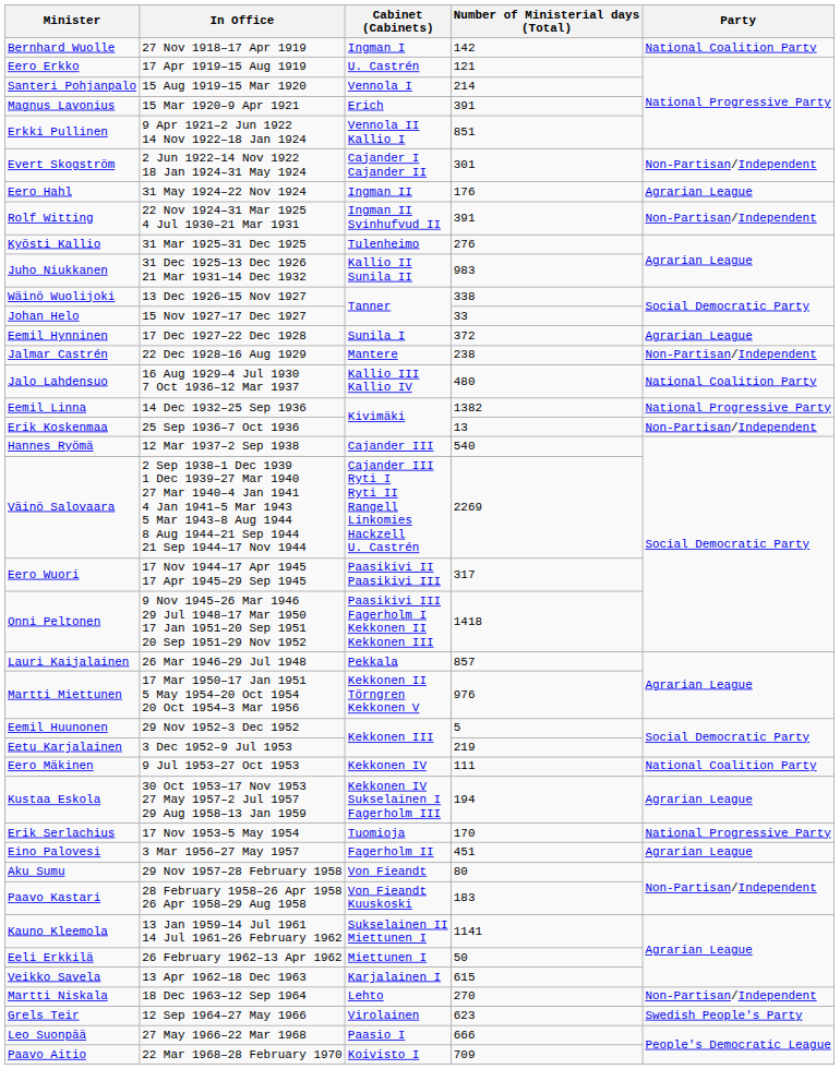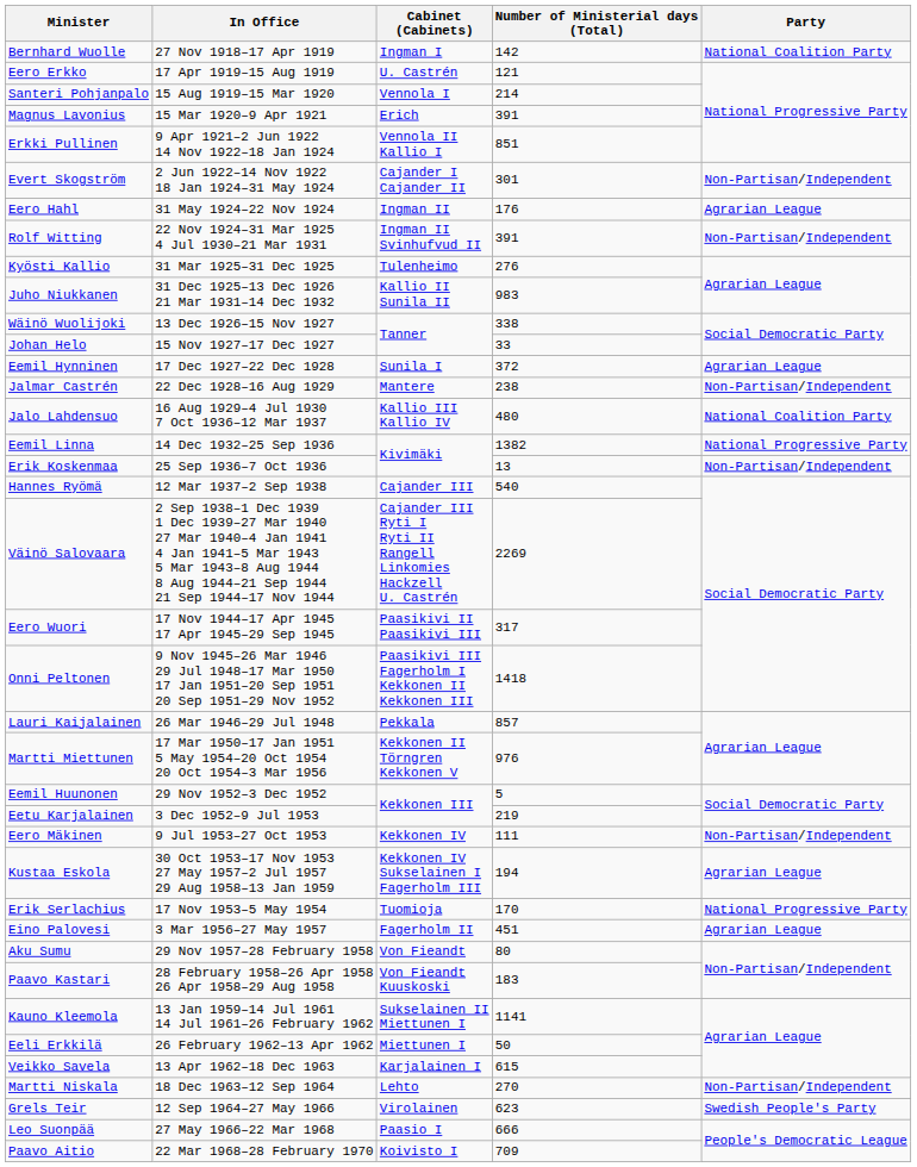 <table class="wikitable">
 <tr>
 <th>Minister</th>
 <th>In Office</th>
 <th>Cabinet<br>(Cabinets)</th>
 <th>Number of Ministerial days <br>(Total)</th>
 <th>Party</th>
 </tr>
 <tr>
 <td><a href='#'>Bernhard Wuolle</a></td>
 <td>27 Nov 1918–17 Apr 1919</td>
 <td><a href='#'>Ingman I</a></td>
 <td>142</td>
 <td><a href='#'>National Coalition Party</a></td>
 </tr>
 <tr>
 <td><a href='#'>Eero Erkko</a></td>
 <td>17 Apr 1919–15 Aug 1919</td>
 <td><a href='#'>U. Castrén</a></td>
 <td>121</td>
 <td rowspan=4><a href='#'>National Progressive Party</a></td>
 </tr>
 <tr>
 <td><a href='#'>Santeri Pohjanpalo</a></td>
 <td>15 Aug 1919–15  Mar  1920</td>
 <td><a href='#'>Vennola I</a></td>
 <td>214</td>
 </tr>
 <tr>
 <td><a href='#'>Magnus Lavonius</a></td>
 <td>15  Mar  1920–9 Apr 1921</td>
 <td><a href='#'>Erich</a></td>
 <td>391</td>
 </tr>
 <tr>
 <td><a href='#'>Erkki Pullinen</a></td>
 <td>9 Apr 1921–2 Jun 1922<br>14 Nov 1922–18 Jan 1924</td>
 <td><a href='#'>Vennola II</a><br><a href='#'>Kallio I</a></td>
 <td>851</td>
 </tr>
 <tr>
 <td><a href='#'>Evert Skogström</a></td>
 <td>2 Jun 1922–14 Nov 1922<br>18 Jan 1924–31 May 1924</td>
 <td><a href='#'>Cajander I</a><br><a href='#'>Cajander II</a></td>
 <td>301</td>
 <td><a href='#'>Non-Partisan</a>/<a href='#'>Independent</a></td>
 </tr>
 <tr>
 <td><a href='#'>Eero Hahl</a></td>
 <td>31 May 1924–22 Nov 1924</td>
 <td><a href='#'>Ingman II</a></td>
 <td>176</td>
 <td><a href='#'>Agrarian League</a></td>
 </tr>
 <tr>
 <td><a href='#'>Rolf Witting</a></td>
 <td>22 Nov 1924–31  Mar  1925<br>4 Jul 1930–21  Mar  1931</td>
 <td><a href='#'>Ingman II</a><br><a href='#'>Svinhufvud II</a></td>
 <td>391</td>
 <td><a href='#'>Non-Partisan</a>/<a href='#'>Independent</a></td>
 </tr>
 <tr>
 <td><a href='#'>Kyösti Kallio</a></td>
 <td>31  Mar  1925–31 Dec 1925</td>
 <td><a href='#'>Tulenheimo</a></td>
 <td>276</td>
 <td rowspan=2><a href='#'>Agrarian League</a></td>
 </tr>
 <tr>
 <td><a href='#'>Juho Niukkanen</a></td>
 <td>31 Dec 1925–13 Dec 1926<br>21  Mar  1931–14 Dec 1932</td>
 <td><a href='#'>Kallio II</a><br><a href='#'>Sunila II</a></td>
 <td>983</td>
 </tr>
 <tr>
 <td><a href='#'>Wäinö Wuolijoki</a></td>
 <td>13 Dec 1926–15 Nov 1927</td>
 <td rowspan=2><a href='#'>Tanner</a></td>
 <td>338</td>
 <td rowspan=2><a href='#'>Social Democratic Party</a></td>
 </tr>
 <tr>
 <td><a href='#'>Johan Helo</a></td>
 <td>15 Nov 1927–17 Dec 1927</td>
 <td>33</td>
 </tr>
 <tr>
 <td><a href='#'>Eemil Hynninen</a></td>
 <td>17 Dec 1927–22 Dec 1928</td>
 <td><a href='#'>Sunila I</a></td>
 <td>372</td>
 <td><a href='#'>Agrarian League</a></td>
 </tr>
 <tr>
 <td><a href='#'>Jalmar Castrén</a></td>
 <td>22 Dec 1928–16 Aug 1929</td>
 <td><a href='#'>Mantere</a></td>
 <td>238</td>
 <td><a href='#'>Non-Partisan</a>/<a href='#'>Independent</a></td>
 </tr>
 <tr>
 <td><a href='#'>Jalo Lahdensuo</a></td>
 <td>16 Aug 1929–4 Jul 1930<br>7 Oct 1936–12  Mar  1937</td>
 <td><a href='#'>Kallio III</a><br><a href='#'>Kallio IV</a></td>
 <td>480</td>
 <td><a href='#'>National Coalition Party</a></td>
 </tr>
 <tr>
 <td><a href='#'>Eemil Linna</a></td>
 <td>14 Dec 1932–25 Sep 1936</td>
 <td rowspan=2><a href='#'>Kivimäki</a></td>
 <td>1382</td>
 <td><a href='#'>National Progressive Party</a></td>
 </tr>
 <tr>
 <td><a href='#'>Erik Koskenmaa</a></td>
 <td>25 Sep 1936–7 Oct 1936</td>
 <td>13</td>
 <td><a href='#'>Non-Partisan</a>/<a href='#'>Independent</a></td>
 </tr>
 <tr>
 <td><a href='#'>Hannes Ryömä</a></td>
 <td>12  Mar  1937–2 Sep 1938</td>
 <td><a href='#'>Cajander III</a></td>
 <td>540</td>
 <td rowspan=4><a href='#'>Social Democratic Party</a></td>
 </tr>
 <tr>
 <td><a href='#'>Väinö Salovaara</a></td>
 <td>2 Sep 1938–1 Dec 1939<br>1 Dec 1939–27  Mar  1940<br>27  Mar  1940–4 Jan 1941<br>4 Jan 1941–5  Mar  1943<br>5  Mar  1943–8 Aug 1944<br>8 Aug 1944–21 Sep 1944<br>21 Sep 1944–17 Nov 1944</td>
 <td><a href='#'>Cajander III</a><br><a href='#'>Ryti I</a><br><a href='#'>Ryti II</a><br><a href='#'>Rangell</a><br><a href='#'>Linkomies</a><br><a href='#'>Hackzell</a><br><a href='#'>U. Castrén</a></td>
 <td>2269</td>
 </tr>
 <tr>
 <td><a href='#'>Eero Wuori</a></td>
 <td>17 Nov 1944–17 Apr 1945<br>17 Apr 1945–29 Sep 1945</td>
 <td><a href='#'>Paasikivi II</a><br><a href='#'>Paasikivi III</a></td>
 <td>317</td>
 </tr>
 <tr>
 <td><a href='#'>Onni Peltonen</a></td>
 <td>9 Nov 1945–26  Mar  1946<br>29 Jul 1948–17  Mar  1950<br>17 Jan 1951–20 Sep 1951<br>20 Sep 1951–29 Nov 1952</td>
 <td><a href='#'>Paasikivi III</a><br><a href='#'>Fagerholm I</a><br><a href='#'>Kekkonen II</a><br><a href='#'>Kekkonen III</a></td>
 <td>1418</td>
 </tr>
 <tr>
 <td><a href='#'>Lauri Kaijalainen</a></td>
 <td>26  Mar  1946–29 Jul 1948</td>
 <td><a href='#'>Pekkala</a></td>
 <td>857</td>
 <td rowspan=2><a href='#'>Agrarian League</a></td>
 </tr>
 <tr>
 <td><a href='#'>Martti Miettunen</a></td>
 <td>17  Mar  1950–17 Jan 1951<br>5 May 1954–20 Oct 1954<br>20 Oct 1954–3  Mar  1956</td>
 <td><a href='#'>Kekkonen II</a><br><a href='#'>Törngren</a><br> <a href='#'>Kekkonen V</a></td>
 <td>976</td>
 </tr>
 <tr>
 <td><a href='#'>Eemil Huunonen</a></td>
 <td>29 Nov 1952–3 Dec 1952</td>
 <td rowspan=2><a href='#'>Kekkonen III</a></td>
 <td>5</td>
 <td rowspan=2><a href='#'>Social Democratic Party</a></td>
 </tr>
 <tr>
 <td><a href='#'>Eetu Karjalainen</a></td>
 <td>3 Dec 1952–9 Jul 1953</td>
 <td>219</td>
 </tr>
 <tr>
 <td><a href='#'>Eero Mäkinen</a></td>
 <td>9 Jul 1953–27 Oct 1953</td>
 <td><a href='#'>Kekkonen IV</a></td>
 <td>111</td>
-<td><a href='#'>National Coalition Party</a></td>
+<td><a href='#'>Non-Partisan</a>/<a href='#'>Independent</a></td>
 </tr>
 <tr>
 <td><a href='#'>Kustaa Eskola</a></td>
 <td>30 Oct 1953–17 Nov 1953<br>27 May 1957–2 Jul 1957<br>29 Aug 1958–13 Jan 1959</td>
 <td><a href='#'>Kekkonen IV</a><br><a href='#'>Sukselainen I</a><br><a href='#'>Fagerholm III</a></td>
 <td>194</td>
 <td><a href='#'>Agrarian League</a></td>
 </tr>
 <tr>
 <td><a href='#'>Erik Serlachius</a></td>
 <td>17 Nov 1953–5 May 1954</td>
 <td><a href='#'>Tuomioja</a></td>
 <td>170</td>
 <td><a href='#'>National Progressive Party</a></td>
 </tr>
 <tr>
 <td><a href='#'>Eino Palovesi</a></td>
 <td>3  Mar  1956–27 May 1957</td>
 <td><a href='#'>Fagerholm II</a></td>
 <td>451</td>
 <td><a href='#'>Agrarian League</a></td>
 </tr>
 <tr>
 <td><a href='#'>Aku Sumu</a></td>
 <td>29 Nov 1957–28  February 1958</td>
 <td><a href='#'>Von Fieandt</a></td>
 <td>80</td>
 <td rowspan=2><a href='#'>Non-Partisan</a>/<a href='#'>Independent</a></td>
 </tr>
 <tr>
 <td><a href='#'>Paavo Kastari</a></td>
 <td>28  February 1958–26 Apr 1958<br>26 Apr 1958–29 Aug 1958</td>
 <td><a href='#'>Von Fieandt</a><br><a href='#'>Kuuskoski</a></td>
 <td>183</td>
 </tr>
 <tr>
 <td><a href='#'>Kauno Kleemola</a></td>
 <td>13 Jan 1959–14 Jul 1961<br>14 Jul 1961–26  February 1962</td>
 <td><a href='#'>Sukselainen II</a><br><a href='#'>Miettunen I</a></td>
 <td>1141</td>
 <td rowspan=3><a href='#'>Agrarian League</a></td>
 </tr>
 <tr>
 <td><a href='#'>Eeli Erkkilä</a></td>
 <td>26  February 1962–13 Apr 1962</td>
 <td><a href='#'>Miettunen I</a></td>
 <td>50</td>
 </tr>
 <tr>
 <td><a href='#'>Veikko Savela</a></td>
 <td>13 Apr 1962–18 Dec 1963</td>
 <td><a href='#'>Karjalainen I</a></td>
 <td>615</td>
 </tr>
 <tr>
 <td><a href='#'>Martti Niskala</a></td>
 <td>18 Dec 1963–12 Sep 1964</td>
 <td><a href='#'>Lehto</a></td>
 <td>270</td>
 <td><a href='#'>Non-Partisan</a>/<a href='#'>Independent</a></td>
 </tr>
 <tr>
 <td><a href='#'>Grels Teir</a></td>
 <td>12 Sep 1964–27 May 1966</td>
 <td><a href='#'>Virolainen</a></td>
 <td>623</td>
 <td><a href='#'>Swedish People's Party</a></td>
 </tr>
 <tr>
 <td><a href='#'>Leo Suonpää</a></td>
 <td>27 May 1966–22  Mar  1968</td>
 <td><a href='#'>Paasio I</a></td>
 <td>666</td>
 <td rowspan=2><a href='#'>People's Democratic League</a></td>
 </tr>
 <tr>
 <td><a href='#'>Paavo Aitio</a></td>
 <td>22  Mar  1968–28  February 1970</td>
 <td><a href='#'>Koivisto I</a></td>
 <td>709</td>
 </tr>
 </table>
